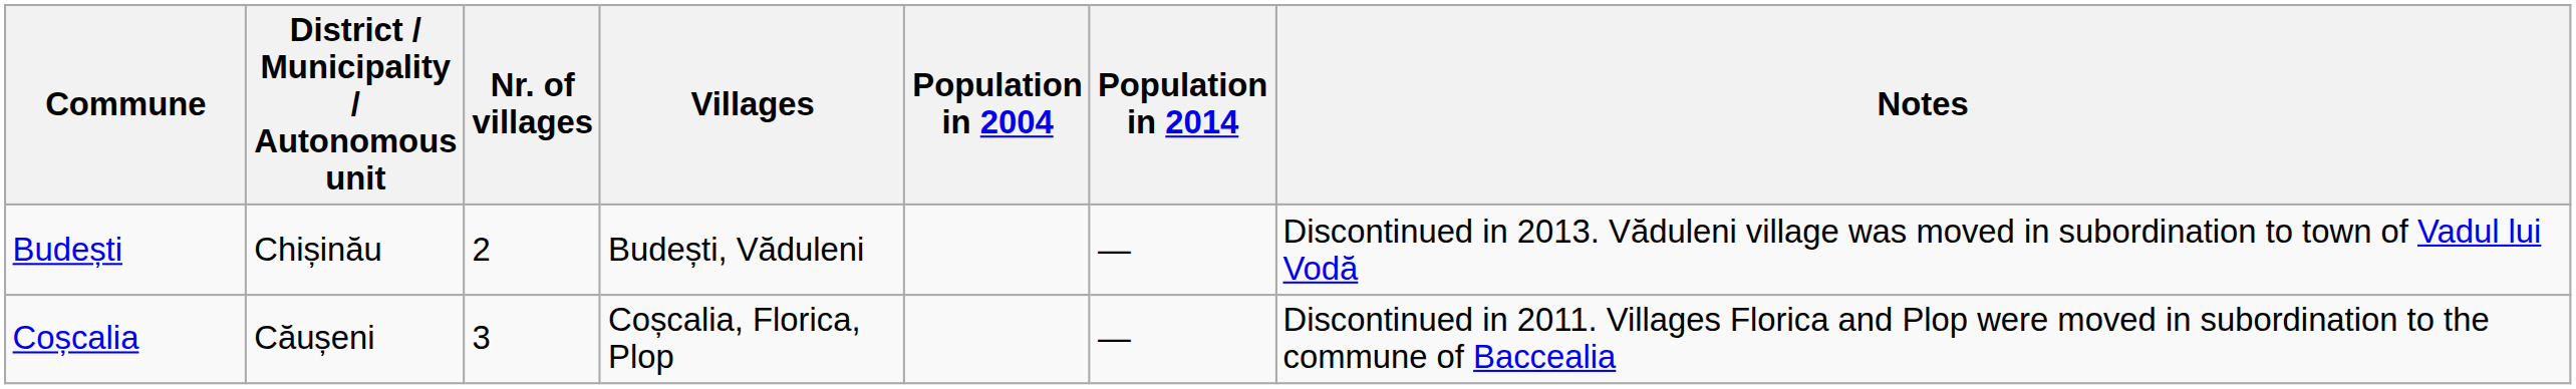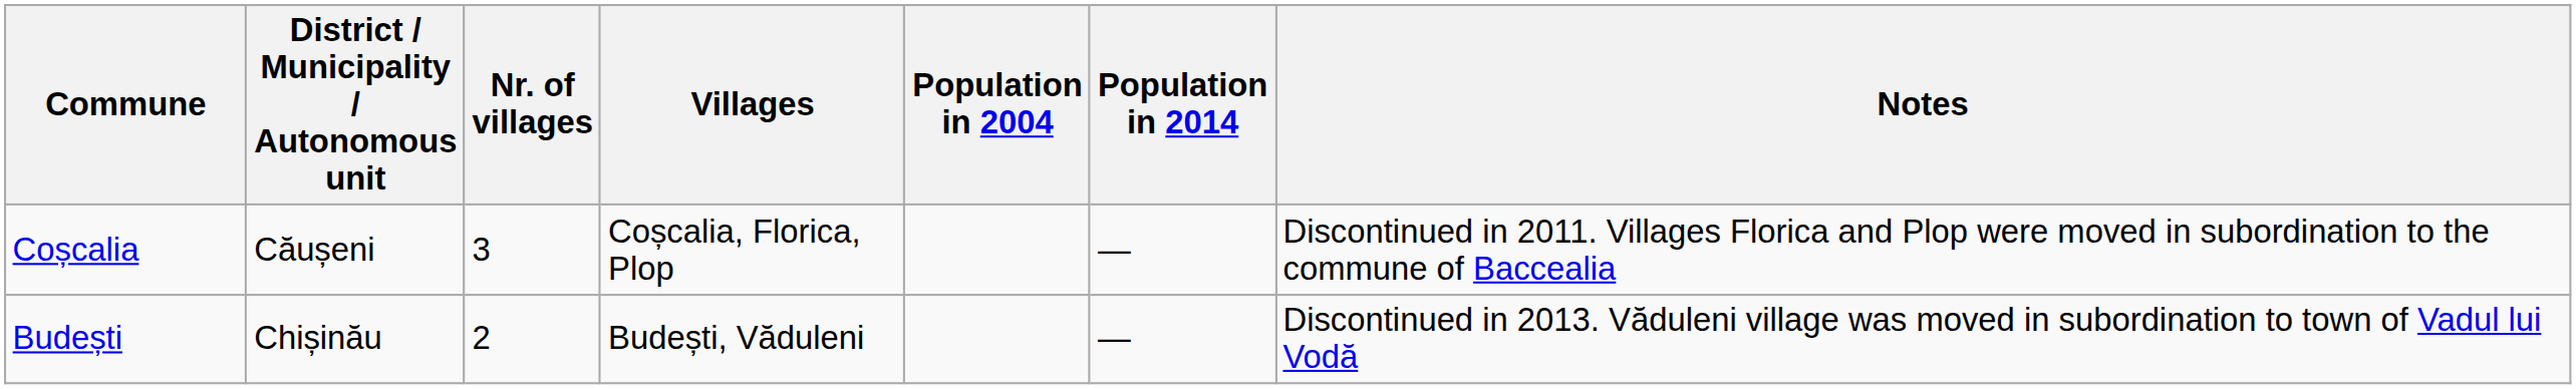 <table class="wikitable sortable">
 <tr>
 <th style="width:110px">Commune</th>
 <th style="width:93px">District / <br>Municipality / <br>Autonomous unit</th>
 <th style="width:25px">Nr. of <span>villages</span></th>
 <th>Villages</th>
 <th>Population<br>in <a href='#'>2004</a></th>
 <th>Population<br>in <a href='#'>2014</a></th>
 <th>Notes</th>
 </tr>
 <tr>
+<td><a href='#'>Coșcalia</a></td>
+<td>Căușeni</td>
+<td>3</td>
+<td>Coșcalia, Florica, Plop</td>
+<td></td>
+<td>—</td>
+<td>Discontinued in 2011. Villages Florica and Plop were moved in subordination to the commune of <a href='#'>Baccealia</a></td>
+</tr>
+<tr>
 <td><a href='#'>Budești</a></td>
 <td>Chișinău</td>
 <td>2</td>
 <td>Budești, Văduleni</td>
 <td></td>
 <td>—</td>
 <td>Discontinued in 2013. Văduleni village was moved in subordination to town of <a href='#'>Vadul lui Vodă</a></td>
 </tr>
-<tr>
-<td><a href='#'>Coșcalia</a></td>
-<td>Căușeni</td>
-<td>3</td>
-<td>Coșcalia, Florica, Plop</td>
-<td></td>
-<td>—</td>
-<td>Discontinued in 2011. Villages Florica and Plop were moved in subordination to the commune of <a href='#'>Baccealia</a></td>
-</tr>
 </table>
